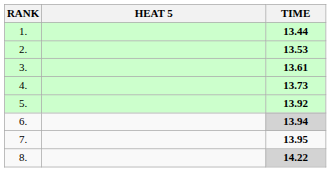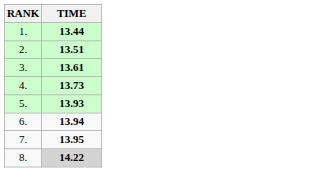 <table class="wikitable" style="border-collapse: collapse; font-size: 90%;">
 <tr>
 <th>RANK</th>
-<th style="width: 20em">HEAT 5</th>
 <th style="width: 5em">TIME</th>
 </tr>
 <tr style="background:#ccffcc;">
 <td align="center">1.</td>
-<td></td>
 <td align="center"><strong>13.44</strong></td>
 </tr>
 <tr style="background:#ccffcc;">
 <td align="center">2.</td>
-<td></td>
-<td align="center"><strong>13.53</strong></td>
+<td align="center"><strong>13.51</strong></td>
 </tr>
 <tr style="background:#ccffcc;">
 <td align="center">3.</td>
-<td></td>
 <td align="center"><strong>13.61</strong></td>
 </tr>
 <tr style="background:#ccffcc;">
 <td align="center">4.</td>
-<td></td>
 <td align="center"><strong>13.73</strong></td>
 </tr>
 <tr style="background:#ccffcc;">
 <td align="center">5.</td>
-<td></td>
-<td align="center"><strong>13.92</strong></td>
+<td align="center"><strong>13.93</strong></td>
 </tr>
 <tr>
 <td align="center">6.</td>
-<td></td>
-<td align="center" style="background: lightgrey;"><strong>13.94</strong></td>
+<td align="center"><strong>13.94</strong></td>
 </tr>
 <tr>
 <td align="center">7.</td>
-<td></td>
 <td align="center"><strong>13.95</strong></td>
 </tr>
 <tr>
 <td align="center">8.</td>
-<td></td>
 <td align="center" style="background: lightgrey;"><strong>14.22</strong></td>
 </tr>
 </table>
